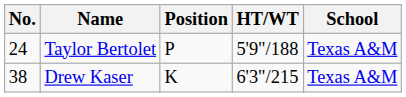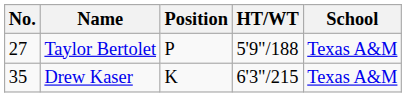 <table class="wikitable">
 <tr>
 <th>No.</th>
 <th>Name</th>
 <th>Position</th>
 <th>HT/WT</th>
 <th>School</th>
 </tr>
 <tr>
-<td>24</td>
+<td>27</td>
 <td><a href='#'>Taylor Bertolet</a></td>
 <td>P</td>
 <td>5'9"/188</td>
 <td><a href='#'>Texas A&M</a></td>
 </tr>
 <tr>
-<td>38</td>
+<td>35</td>
 <td><a href='#'>Drew Kaser</a></td>
 <td>K</td>
 <td>6'3"/215</td>
 <td><a href='#'>Texas A&M</a></td>
 </tr>
 </table>
